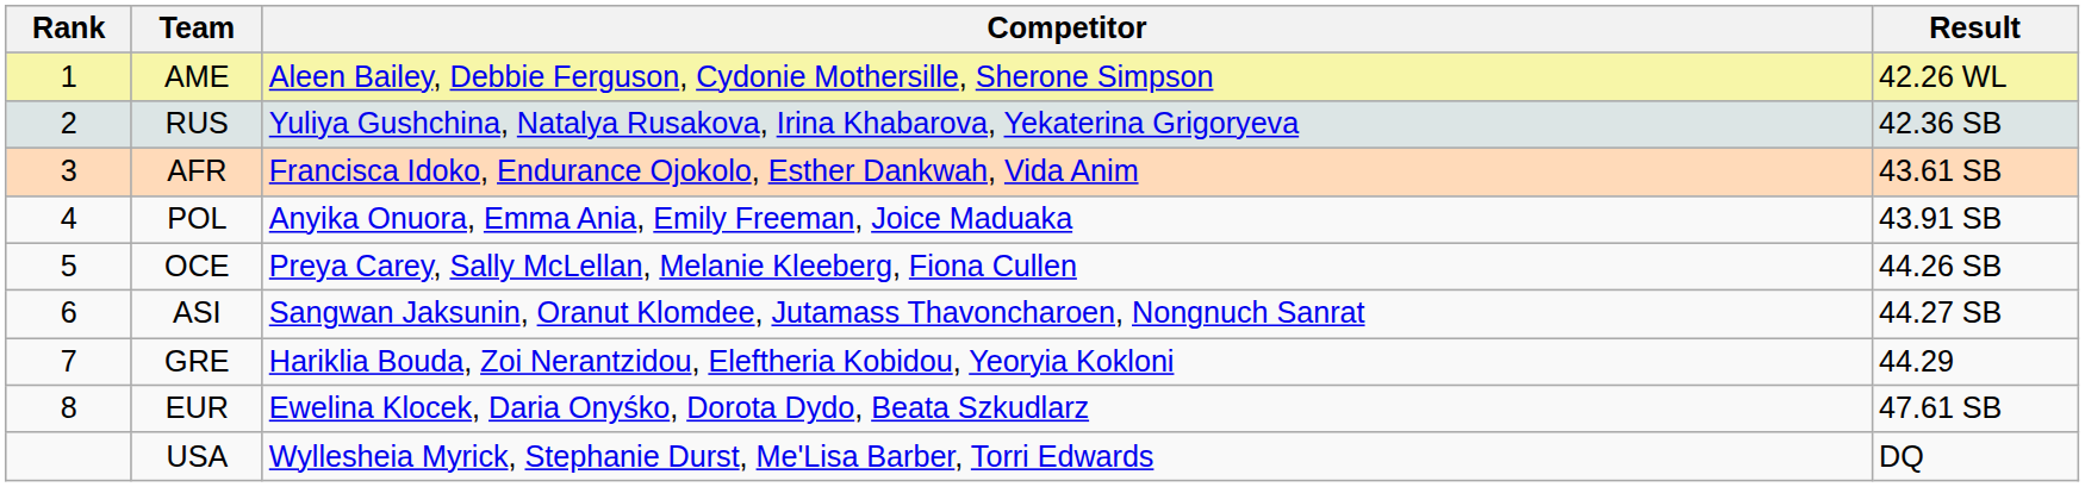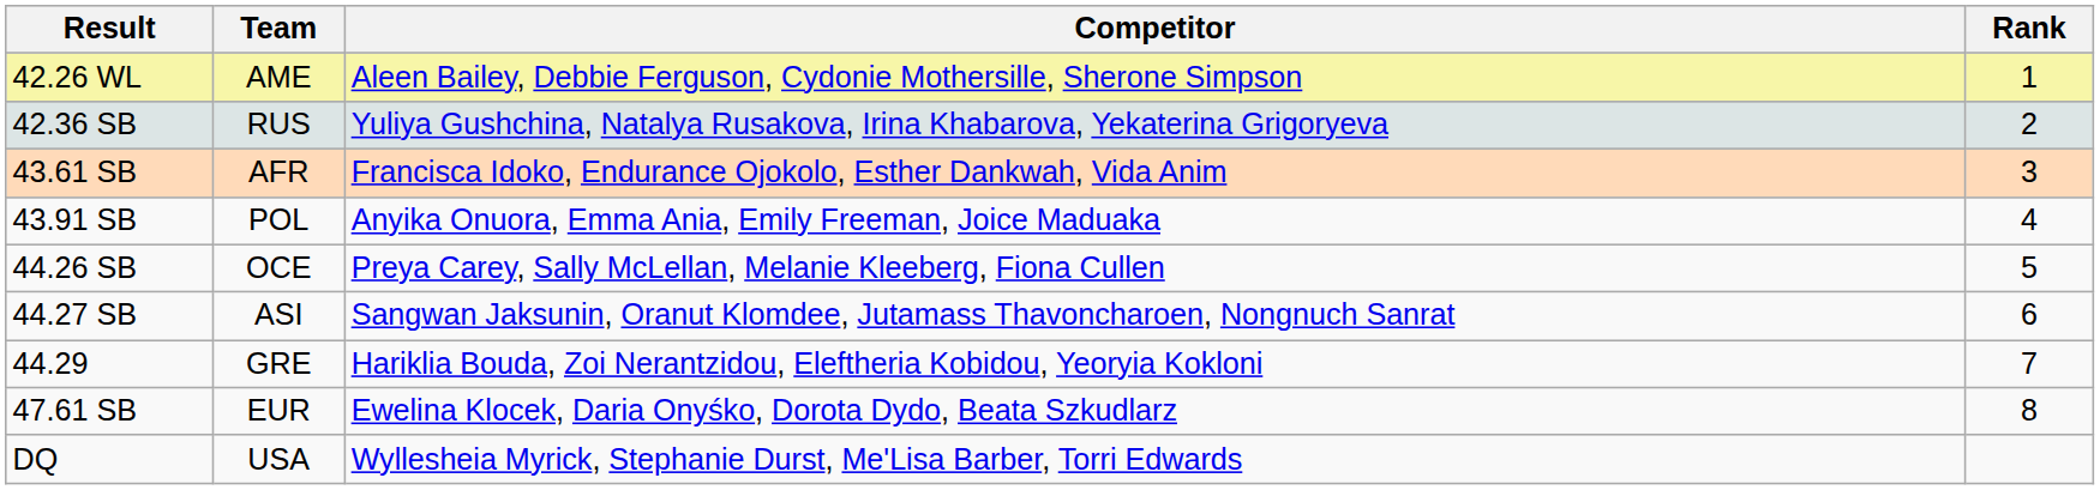 <table class="wikitable" width=70% style=text-align:center>
 <tr>
-<th>Rank</th>
+<th>Result</th>
 <th>Team</th>
 <th>Competitor</th>
-<th>Result</th>
+<th>Rank</th>
 </tr>
 <tr bgcolor="#F7F6A8">
-<td>1</td>
+<td align="left">42.26 WL</td>
 <td>AME</td>
 <td align="left"><a href='#'>Aleen Bailey</a>, <a href='#'>Debbie Ferguson</a>, <a href='#'>Cydonie Mothersille</a>, <a href='#'>Sherone Simpson</a></td>
-<td align="left">42.26 WL</td>
+<td>1</td>
 </tr>
 <tr bgcolor="#DCE5E5">
-<td>2</td>
+<td align="left">42.36 SB</td>
 <td>RUS</td>
 <td align="left"><a href='#'>Yuliya Gushchina</a>, <a href='#'>Natalya Rusakova</a>, <a href='#'>Irina Khabarova</a>, <a href='#'>Yekaterina Grigoryeva</a></td>
-<td align="left">42.36 SB</td>
+<td>2</td>
 </tr>
 <tr bgcolor="#FFDAB9">
-<td>3</td>
+<td align="left">43.61 SB</td>
 <td>AFR</td>
 <td align="left"><a href='#'>Francisca Idoko</a>, <a href='#'>Endurance Ojokolo</a>, <a href='#'>Esther Dankwah</a>, <a href='#'>Vida Anim</a></td>
-<td align="left">43.61 SB</td>
+<td>3</td>
 </tr>
 <tr>
-<td>4</td>
+<td align="left">43.91 SB</td>
 <td>POL</td>
 <td align="left"><a href='#'>Anyika Onuora</a>, <a href='#'>Emma Ania</a>, <a href='#'>Emily Freeman</a>, <a href='#'>Joice Maduaka</a></td>
-<td align="left">43.91 SB</td>
+<td>4</td>
 </tr>
 <tr>
-<td>5</td>
+<td align="left">44.26 SB</td>
 <td>OCE</td>
 <td align="left"><a href='#'>Preya Carey</a>, <a href='#'>Sally McLellan</a>, <a href='#'>Melanie Kleeberg</a>, <a href='#'>Fiona Cullen</a></td>
-<td align="left">44.26 SB</td>
+<td>5</td>
 </tr>
 <tr>
-<td>6</td>
+<td align="left">44.27 SB</td>
 <td>ASI</td>
 <td align="left"><a href='#'>Sangwan Jaksunin</a>, <a href='#'>Oranut Klomdee</a>, <a href='#'>Jutamass Thavoncharoen</a>, <a href='#'>Nongnuch Sanrat</a></td>
-<td align="left">44.27 SB</td>
+<td>6</td>
 </tr>
 <tr>
-<td>7</td>
+<td align="left">44.29</td>
 <td>GRE</td>
 <td align="left"><a href='#'>Hariklia Bouda</a>, <a href='#'>Zoi Nerantzidou</a>, <a href='#'>Eleftheria Kobidou</a>, <a href='#'>Yeoryia Kokloni</a></td>
-<td align="left">44.29</td>
+<td>7</td>
 </tr>
 <tr>
-<td>8</td>
+<td align="left">47.61 SB</td>
 <td>EUR</td>
 <td align="left"><a href='#'>Ewelina Klocek</a>, <a href='#'>Daria Onyśko</a>, <a href='#'>Dorota Dydo</a>, <a href='#'>Beata Szkudlarz</a></td>
-<td align="left">47.61 SB</td>
+<td>8</td>
 </tr>
 <tr>
-<td></td>
+<td align="left">DQ</td>
 <td>USA</td>
 <td align="left"><a href='#'>Wyllesheia Myrick</a>, <a href='#'>Stephanie Durst</a>, <a href='#'>Me'Lisa Barber</a>, <a href='#'>Torri Edwards</a></td>
-<td align="left">DQ</td>
+<td></td>
 </tr>
 </table>
